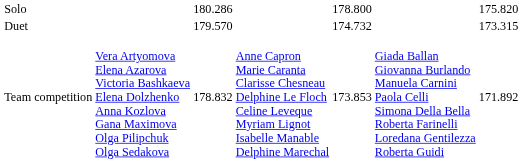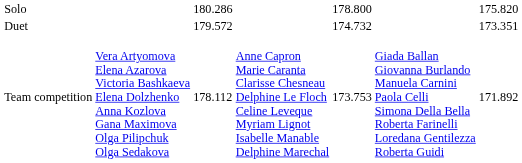 <table>
 <tr>
 <td>Solo</td>
 <td></td>
 <td>180.286</td>
 <td></td>
 <td>178.800</td>
 <td></td>
 <td>175.820</td>
 </tr>
 <tr>
 <td>Duet</td>
 <td><br></td>
-<td>179.570</td>
+<td>179.572</td>
 <td><br></td>
 <td>174.732</td>
 <td><br></td>
-<td>173.315</td>
+<td>173.351</td>
 </tr>
 <tr>
 <td>Team competition</td>
 <td><br><a href='#'>Vera Artyomova</a><br><a href='#'>Elena Azarova</a><br><a href='#'>Victoria Bashkaeva</a><br><a href='#'>Elena Dolzhenko</a><br><a href='#'>Anna Kozlova</a><br><a href='#'>Gana Maximova</a><br><a href='#'>Olga Pilipchuk</a><br><a href='#'>Olga Sedakova</a></td>
-<td>178.832</td>
+<td>178.112</td>
 <td><br><a href='#'>Anne Capron</a><br><a href='#'>Marie Caranta</a><br><a href='#'>Clarisse Chesneau</a><br><a href='#'>Delphine Le Floch</a><br><a href='#'>Celine Leveque</a><br><a href='#'>Myriam Lignot</a><br><a href='#'>Isabelle Manable</a><br><a href='#'>Delphine Marechal</a></td>
-<td>173.853</td>
+<td>173.753</td>
 <td><br><a href='#'>Giada Ballan</a><br><a href='#'>Giovanna Burlando</a><br><a href='#'>Manuela Carnini</a><br><a href='#'>Paola Celli</a><br><a href='#'>Simona Della Bella</a><br><a href='#'>Roberta Farinelli</a><br><a href='#'>Loredana Gentilezza</a><br><a href='#'>Roberta Guidi</a></td>
 <td>171.892</td>
 </tr>
 </table>
